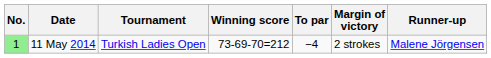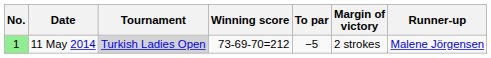 <table class="wikitable" style="font-size:95%;">
 <tr>
 <th>No.</th>
 <th>Date</th>
 <th>Tournament</th>
 <th>Winning score</th>
 <th>To par</th>
 <th>Margin of<br>victory</th>
 <th>Runner-up</th>
 </tr>
 <tr>
 <td align=center style="background: lightgreen;">1</td>
 <td align=right>11 May <a href='#'>2014</a></td>
-<td><a href='#'>Turkish Ladies Open</a></td>
+<td style="background: lightgrey;"><a href='#'>Turkish Ladies Open</a></td>
 <td align=right>73-69-70=212</td>
-<td align=center>−4</td>
+<td align=center>−5</td>
 <td>2 strokes</td>
 <td> <a href='#'>Malene Jörgensen</a></td>
 </tr>
 </table>
